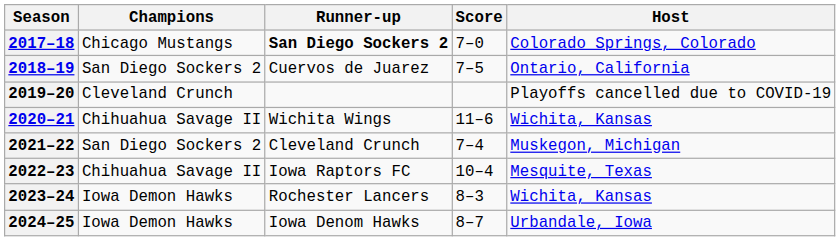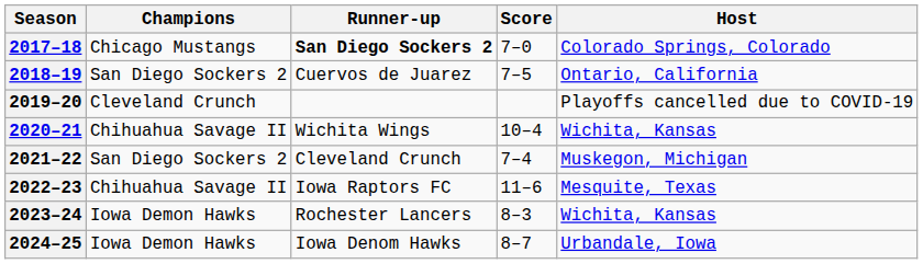 <table class="wikitable plainrowheaders">
 <tr>
 <th scope="col">Season</th>
 <th scope="col">Champions</th>
 <th scope="col">Runner-up</th>
 <th scope="col">Score</th>
 <th scope="col">Host</th>
 </tr>
 <tr>
 <th scope="row"><a href='#'>2017–18</a></th>
 <td>Chicago Mustangs</td>
 <td><strong>San Diego Sockers 2</strong></td>
 <td>7–0</td>
 <td><a href='#'>Colorado Springs, Colorado</a></td>
 </tr>
 <tr>
 <th scope="row"><a href='#'>2018–19</a></th>
 <td>San Diego Sockers 2</td>
 <td>Cuervos de Juarez</td>
 <td>7–5</td>
 <td><a href='#'>Ontario, California</a></td>
 </tr>
 <tr>
 <th scope="row">2019–20</th>
 <td>Cleveland Crunch</td>
 <td></td>
 <td></td>
 <td>Playoffs cancelled due to COVID-19</td>
 </tr>
 <tr>
 <th scope="row"><a href='#'>2020–21</a></th>
 <td>Chihuahua Savage II</td>
 <td>Wichita Wings</td>
-<td>11–6</td>
+<td>10–4</td>
 <td><a href='#'>Wichita, Kansas</a></td>
 </tr>
 <tr>
 <th scope="row">2021–22</th>
 <td>San Diego Sockers 2</td>
 <td>Cleveland Crunch</td>
 <td>7–4</td>
 <td><a href='#'>Muskegon, Michigan</a></td>
 </tr>
 <tr>
 <th scope="row">2022–23</th>
 <td>Chihuahua Savage II</td>
 <td>Iowa Raptors FC</td>
-<td>10–4</td>
+<td>11–6</td>
 <td><a href='#'>Mesquite, Texas</a></td>
 </tr>
 <tr>
 <th scope="row">2023–24</th>
 <td>Iowa Demon Hawks</td>
 <td>Rochester Lancers</td>
 <td>8–3</td>
 <td><a href='#'>Wichita, Kansas</a></td>
 </tr>
 <tr>
 <th scope="row">2024–25</th>
 <td>Iowa Demon Hawks</td>
 <td>Iowa Denom Hawks</td>
 <td>8–7</td>
 <td><a href='#'>Urbandale, Iowa</a></td>
 </tr>
 </table>
